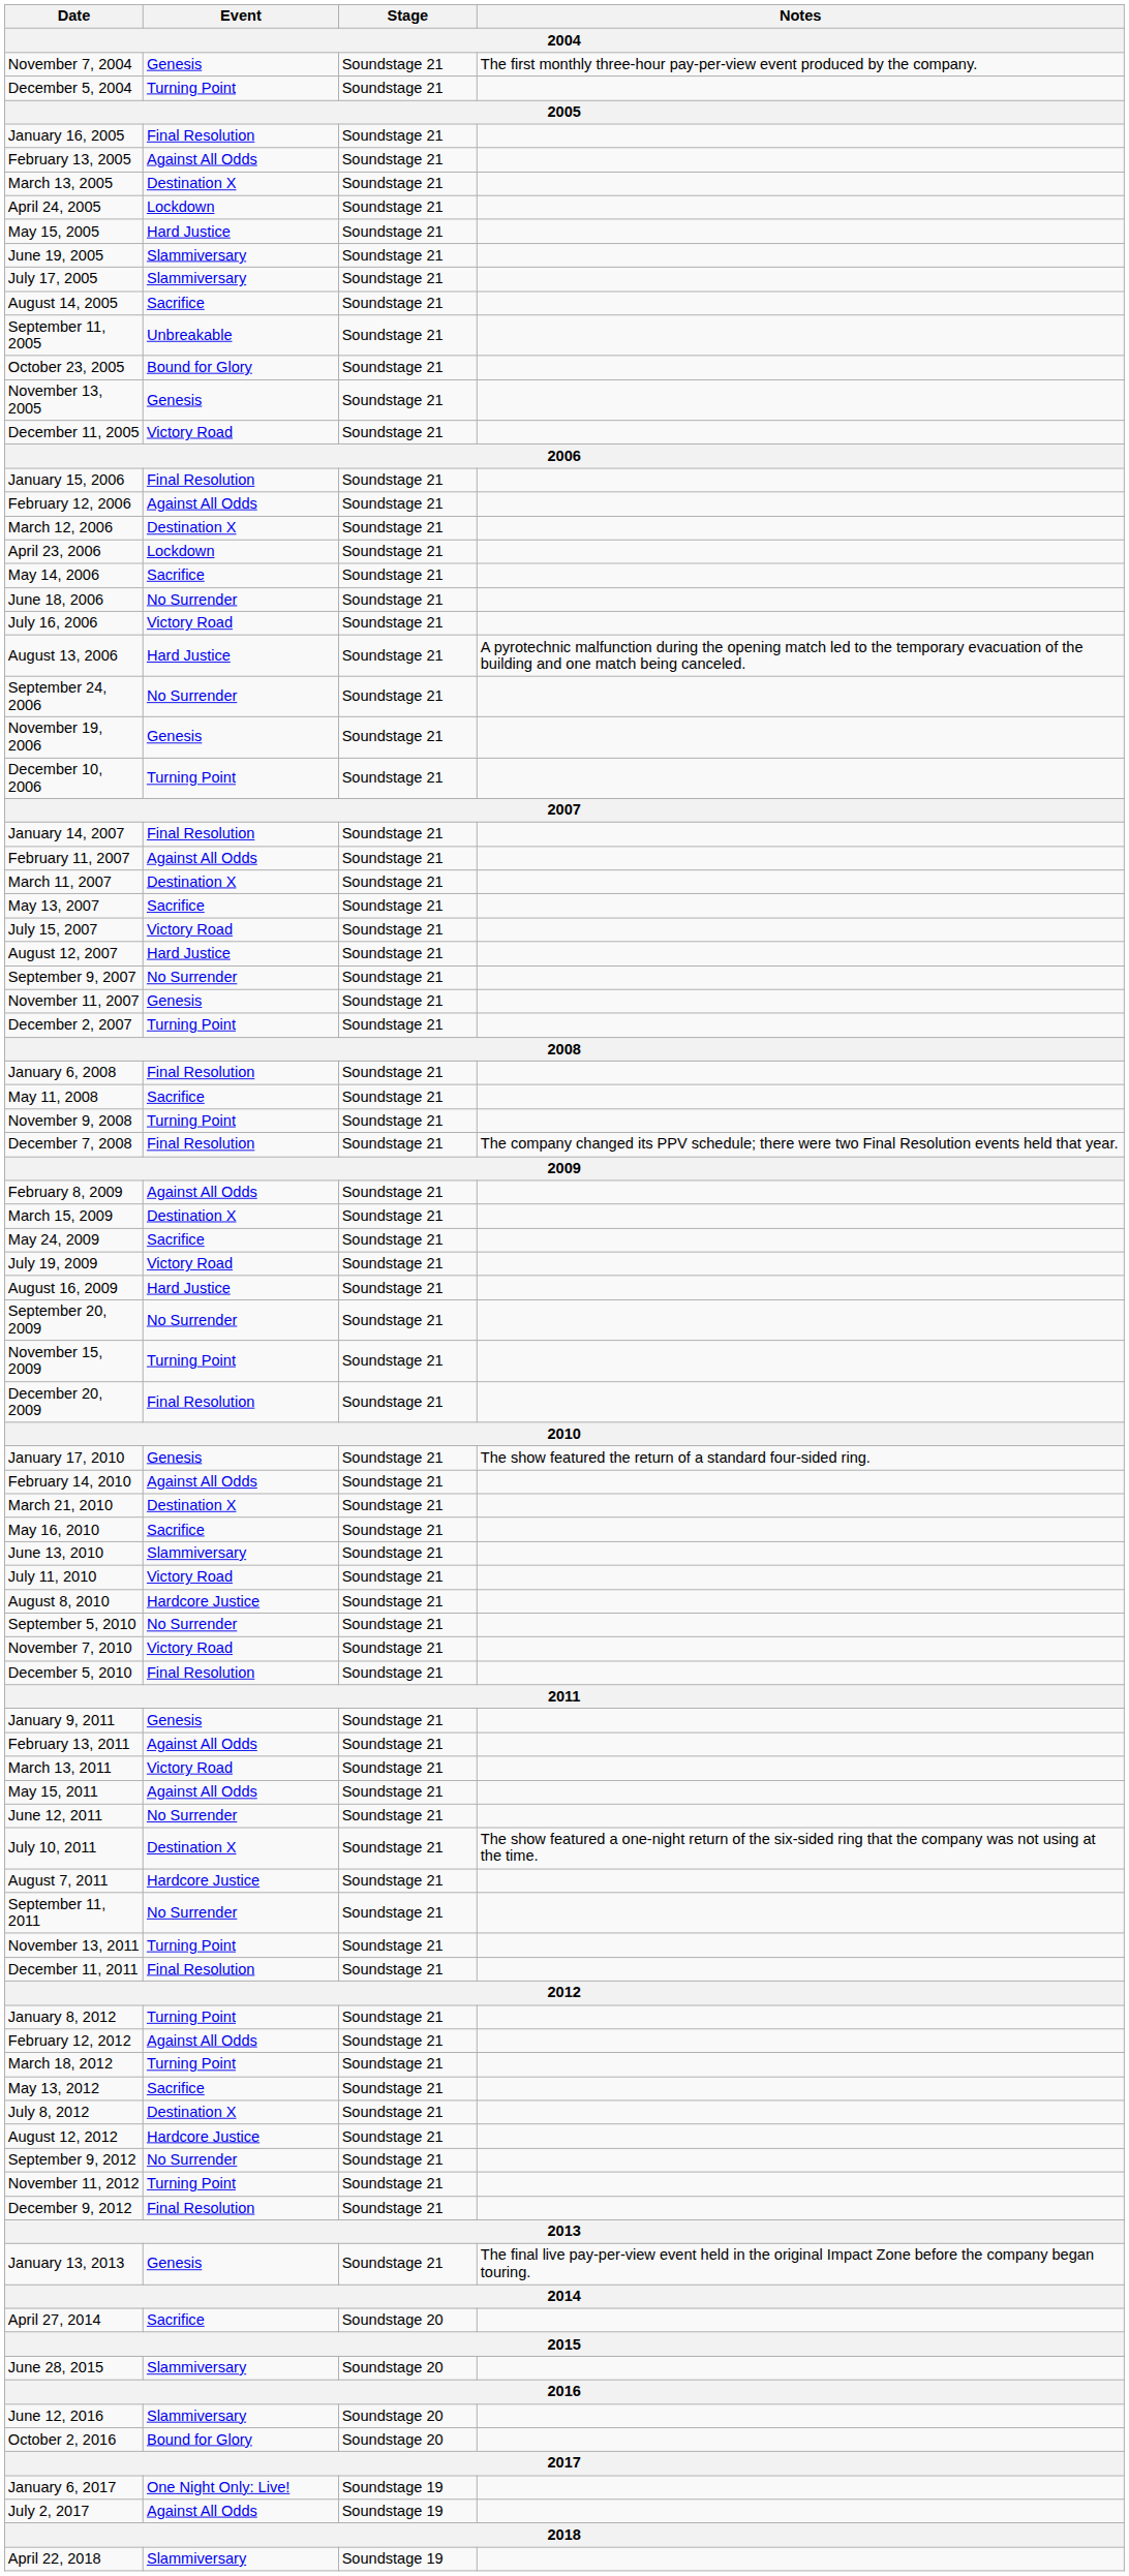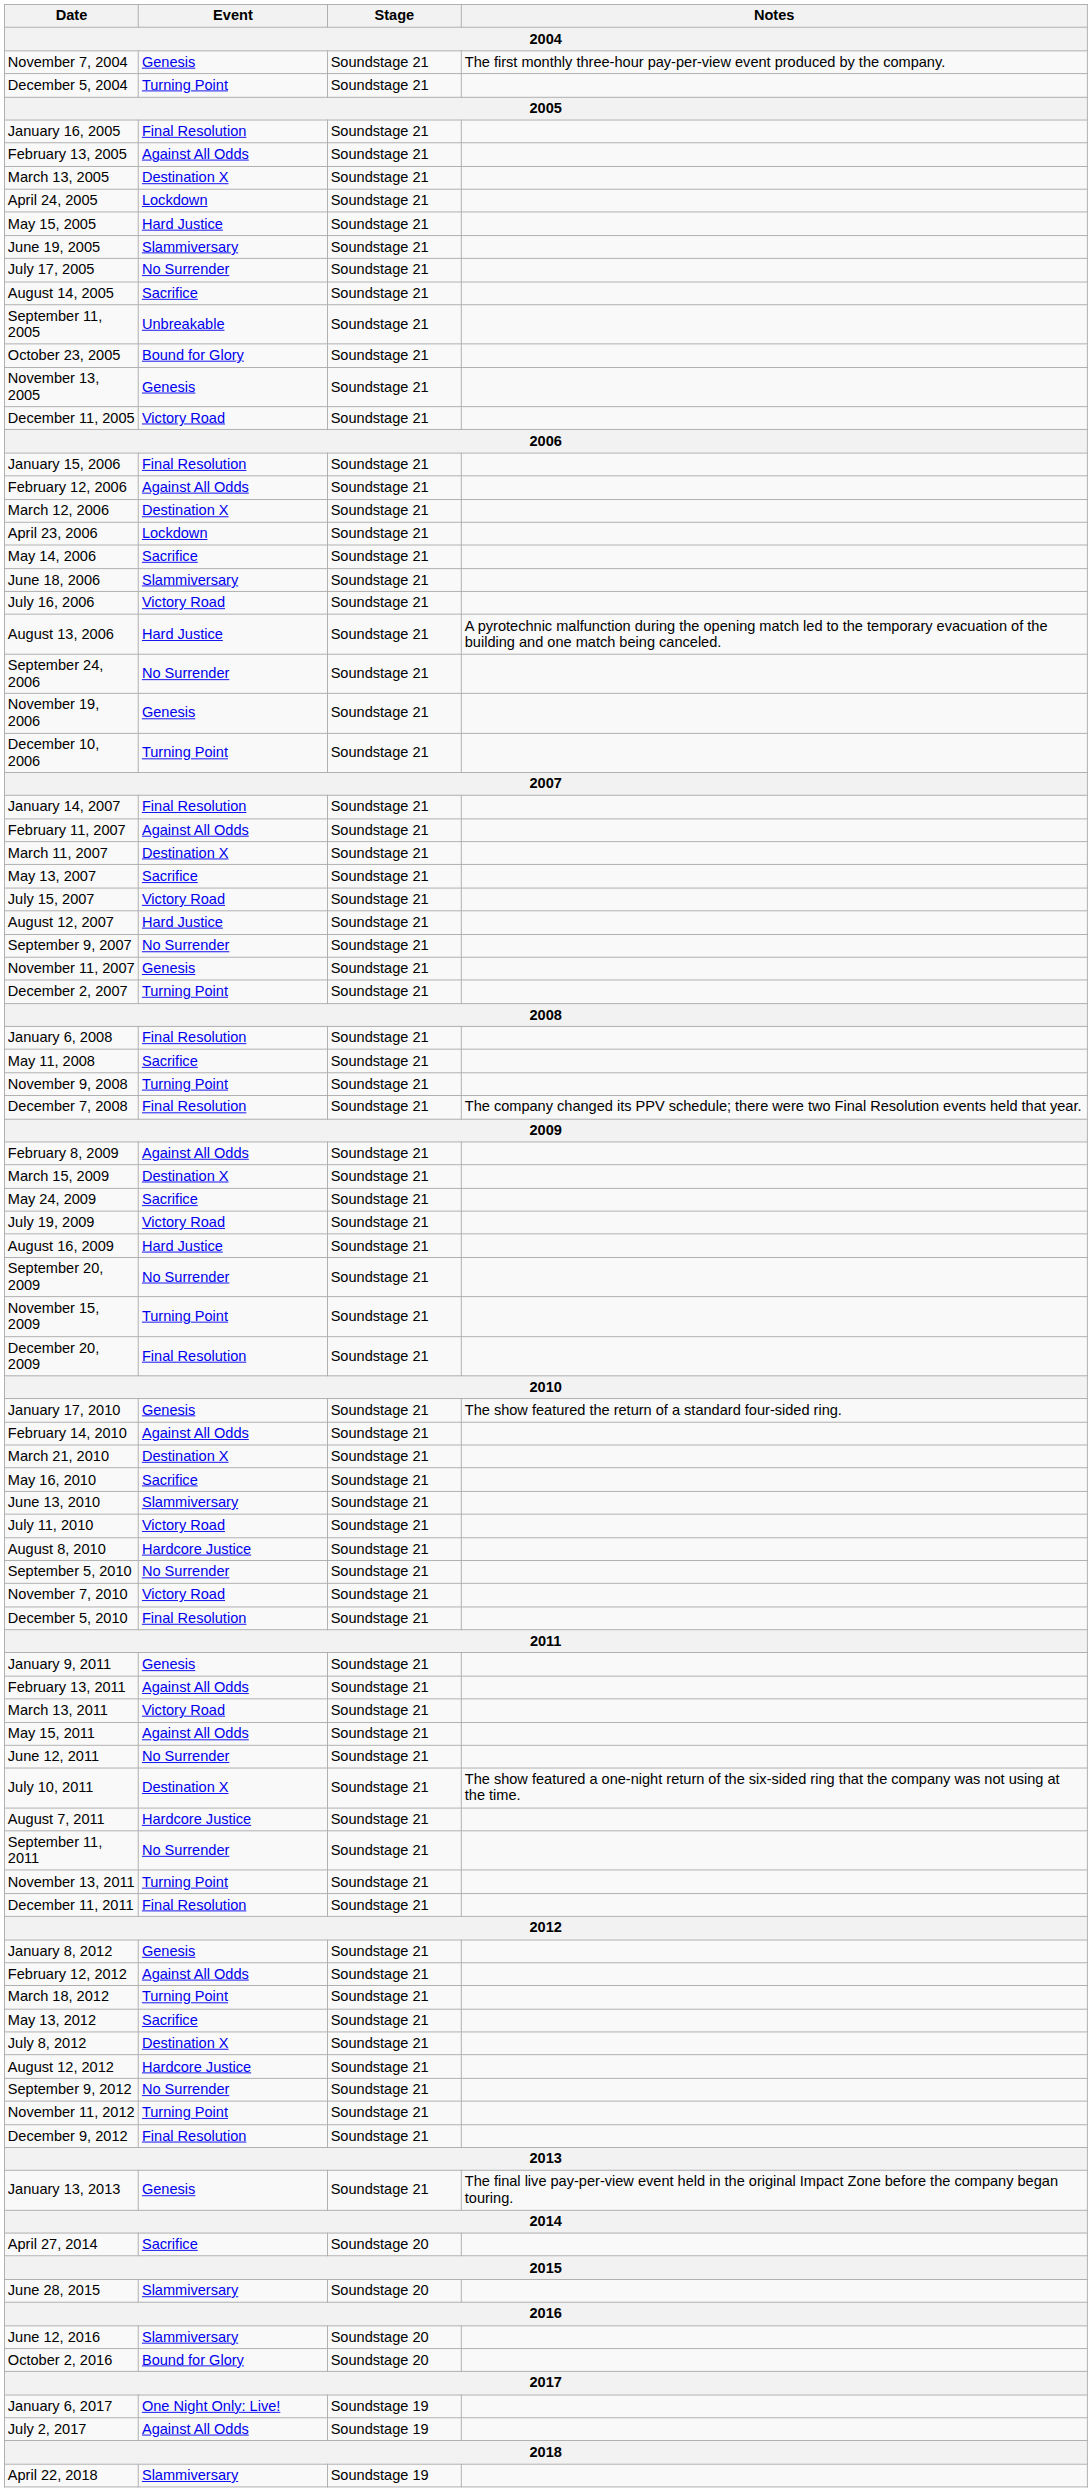 <table class="wikitable">
 <tr>
 <th style="width: 140px;">Date</th>
 <th style="width: 200px;">Event</th>
 <th style="width: 140px;">Stage</th>
 <th style="width: 680px;">Notes</th>
 </tr>
 <tr>
 <th colspan="4">2004</th>
 </tr>
 <tr>
 <td>November 7, 2004</td>
 <td><a href='#'>Genesis</a></td>
 <td>Soundstage 21</td>
 <td>The first monthly three-hour pay-per-view event produced by the company.</td>
 </tr>
 <tr>
 <td>December 5, 2004</td>
 <td><a href='#'>Turning Point</a></td>
 <td>Soundstage 21</td>
 <td></td>
 </tr>
 <tr>
 <th colspan="4">2005</th>
 </tr>
 <tr>
 <td>January 16, 2005</td>
 <td><a href='#'>Final Resolution</a></td>
 <td>Soundstage 21</td>
 <td></td>
 </tr>
 <tr>
 <td>February 13, 2005</td>
 <td><a href='#'>Against All Odds</a></td>
 <td>Soundstage 21</td>
 <td></td>
 </tr>
 <tr>
 <td>March 13, 2005</td>
 <td><a href='#'>Destination X</a></td>
 <td>Soundstage 21</td>
 <td></td>
 </tr>
 <tr>
 <td>April 24, 2005</td>
 <td><a href='#'>Lockdown</a></td>
 <td>Soundstage 21</td>
 <td></td>
 </tr>
 <tr>
 <td>May 15, 2005</td>
 <td><a href='#'>Hard Justice</a></td>
 <td>Soundstage 21</td>
 <td></td>
 </tr>
 <tr>
 <td>June 19, 2005</td>
 <td><a href='#'>Slammiversary</a></td>
 <td>Soundstage 21</td>
 <td></td>
 </tr>
 <tr>
 <td>July 17, 2005</td>
-<td><a href='#'>Slammiversary</a></td>
+<td><a href='#'>No Surrender</a></td>
 <td>Soundstage 21</td>
 <td></td>
 </tr>
 <tr>
 <td>August 14, 2005</td>
 <td><a href='#'>Sacrifice</a></td>
 <td>Soundstage 21</td>
 <td></td>
 </tr>
 <tr>
 <td>September 11, 2005</td>
 <td><a href='#'>Unbreakable</a></td>
 <td>Soundstage 21</td>
 <td></td>
 </tr>
 <tr>
 <td>October 23, 2005</td>
 <td><a href='#'>Bound for Glory</a></td>
 <td>Soundstage 21</td>
 <td></td>
 </tr>
 <tr>
 <td>November 13, 2005</td>
 <td><a href='#'>Genesis</a></td>
 <td>Soundstage 21</td>
 <td></td>
 </tr>
 <tr>
 <td>December 11, 2005</td>
 <td><a href='#'>Victory Road</a></td>
 <td>Soundstage 21</td>
 <td></td>
 </tr>
 <tr>
 <th colspan="4">2006</th>
 </tr>
 <tr>
 <td>January 15, 2006</td>
 <td><a href='#'>Final Resolution</a></td>
 <td>Soundstage 21</td>
 <td></td>
 </tr>
 <tr>
 <td>February 12, 2006</td>
 <td><a href='#'>Against All Odds</a></td>
 <td>Soundstage 21</td>
 <td></td>
 </tr>
 <tr>
 <td>March 12, 2006</td>
 <td><a href='#'>Destination X</a></td>
 <td>Soundstage 21</td>
 <td></td>
 </tr>
 <tr>
 <td>April 23, 2006</td>
 <td><a href='#'>Lockdown</a></td>
 <td>Soundstage 21</td>
 <td></td>
 </tr>
 <tr>
 <td>May 14, 2006</td>
 <td><a href='#'>Sacrifice</a></td>
 <td>Soundstage 21</td>
 <td></td>
 </tr>
 <tr>
 <td>June 18, 2006</td>
-<td><a href='#'>No Surrender</a></td>
+<td><a href='#'>Slammiversary</a></td>
 <td>Soundstage 21</td>
 <td></td>
 </tr>
 <tr>
 <td>July 16, 2006</td>
 <td><a href='#'>Victory Road</a></td>
 <td>Soundstage 21</td>
 <td></td>
 </tr>
 <tr>
 <td>August 13, 2006</td>
 <td><a href='#'>Hard Justice</a></td>
 <td>Soundstage 21</td>
 <td>A pyrotechnic malfunction during the opening match led to the temporary evacuation of the building and one match being canceled.</td>
 </tr>
 <tr>
 <td>September 24, 2006</td>
 <td><a href='#'>No Surrender</a></td>
 <td>Soundstage 21</td>
 <td></td>
 </tr>
 <tr>
 <td>November 19, 2006</td>
 <td><a href='#'>Genesis</a></td>
 <td>Soundstage 21</td>
 <td></td>
 </tr>
 <tr>
 <td>December 10, 2006</td>
 <td><a href='#'>Turning Point</a></td>
 <td>Soundstage 21</td>
 <td></td>
 </tr>
 <tr>
 <th colspan="4">2007</th>
 </tr>
 <tr>
 <td>January 14, 2007</td>
 <td><a href='#'>Final Resolution</a></td>
 <td>Soundstage 21</td>
 <td></td>
 </tr>
 <tr>
 <td>February 11, 2007</td>
 <td><a href='#'>Against All Odds</a></td>
 <td>Soundstage 21</td>
 <td></td>
 </tr>
 <tr>
 <td>March 11, 2007</td>
 <td><a href='#'>Destination X</a></td>
 <td>Soundstage 21</td>
 <td></td>
 </tr>
 <tr>
 <td>May 13, 2007</td>
 <td><a href='#'>Sacrifice</a></td>
 <td>Soundstage 21</td>
 <td></td>
 </tr>
 <tr>
 <td>July 15, 2007</td>
 <td><a href='#'>Victory Road</a></td>
 <td>Soundstage 21</td>
 <td></td>
 </tr>
 <tr>
 <td>August 12, 2007</td>
 <td><a href='#'>Hard Justice</a></td>
 <td>Soundstage 21</td>
 <td></td>
 </tr>
 <tr>
 <td>September 9, 2007</td>
 <td><a href='#'>No Surrender</a></td>
 <td>Soundstage 21</td>
 <td></td>
 </tr>
 <tr>
 <td>November 11, 2007</td>
 <td><a href='#'>Genesis</a></td>
 <td>Soundstage 21</td>
 <td></td>
 </tr>
 <tr>
 <td>December 2, 2007</td>
 <td><a href='#'>Turning Point</a></td>
 <td>Soundstage 21</td>
 <td></td>
 </tr>
 <tr>
 <th colspan="4">2008</th>
 </tr>
 <tr>
 <td>January 6, 2008</td>
 <td><a href='#'>Final Resolution</a></td>
 <td>Soundstage 21</td>
 <td></td>
 </tr>
 <tr>
 <td>May 11, 2008</td>
 <td><a href='#'>Sacrifice</a></td>
 <td>Soundstage 21</td>
 <td></td>
 </tr>
 <tr>
 <td>November 9, 2008</td>
 <td><a href='#'>Turning Point</a></td>
 <td>Soundstage 21</td>
 <td></td>
 </tr>
 <tr>
 <td>December 7, 2008</td>
 <td><a href='#'>Final Resolution</a></td>
 <td>Soundstage 21</td>
 <td>The company changed its PPV schedule; there were two Final Resolution events held that year.</td>
 </tr>
 <tr>
 <th colspan="4">2009</th>
 </tr>
 <tr>
 <td>February 8, 2009</td>
 <td><a href='#'>Against All Odds</a></td>
 <td>Soundstage 21</td>
 <td></td>
 </tr>
 <tr>
 <td>March 15, 2009</td>
 <td><a href='#'>Destination X</a></td>
 <td>Soundstage 21</td>
 <td></td>
 </tr>
 <tr>
 <td>May 24, 2009</td>
 <td><a href='#'>Sacrifice</a></td>
 <td>Soundstage 21</td>
 <td></td>
 </tr>
 <tr>
 <td>July 19, 2009</td>
 <td><a href='#'>Victory Road</a></td>
 <td>Soundstage 21</td>
 <td></td>
 </tr>
 <tr>
 <td>August 16, 2009</td>
 <td><a href='#'>Hard Justice</a></td>
 <td>Soundstage 21</td>
 <td></td>
 </tr>
 <tr>
 <td>September 20, 2009</td>
 <td><a href='#'>No Surrender</a></td>
 <td>Soundstage 21</td>
 <td></td>
 </tr>
 <tr>
 <td>November 15, 2009</td>
 <td><a href='#'>Turning Point</a></td>
 <td>Soundstage 21</td>
 <td></td>
 </tr>
 <tr>
 <td>December 20, 2009</td>
 <td><a href='#'>Final Resolution</a></td>
 <td>Soundstage 21</td>
 <td></td>
 </tr>
 <tr>
 <th colspan="4">2010</th>
 </tr>
 <tr>
 <td>January 17, 2010</td>
 <td><a href='#'>Genesis</a></td>
 <td>Soundstage 21</td>
 <td>The show featured the return of a standard four-sided ring.</td>
 </tr>
 <tr>
 <td>February 14, 2010</td>
 <td><a href='#'>Against All Odds</a></td>
 <td>Soundstage 21</td>
 <td></td>
 </tr>
 <tr>
 <td>March 21, 2010</td>
 <td><a href='#'>Destination X</a></td>
 <td>Soundstage 21</td>
 <td></td>
 </tr>
 <tr>
 <td>May 16, 2010</td>
 <td><a href='#'>Sacrifice</a></td>
 <td>Soundstage 21</td>
 <td></td>
 </tr>
 <tr>
 <td>June 13, 2010</td>
 <td><a href='#'>Slammiversary</a></td>
 <td>Soundstage 21</td>
 <td></td>
 </tr>
 <tr>
 <td>July 11, 2010</td>
 <td><a href='#'>Victory Road</a></td>
 <td>Soundstage 21</td>
 <td></td>
 </tr>
 <tr>
 <td>August 8, 2010</td>
 <td><a href='#'>Hardcore Justice</a></td>
 <td>Soundstage 21</td>
 <td></td>
 </tr>
 <tr>
 <td>September 5, 2010</td>
 <td><a href='#'>No Surrender</a></td>
 <td>Soundstage 21</td>
 <td></td>
 </tr>
 <tr>
 <td>November 7, 2010</td>
 <td><a href='#'>Victory Road</a></td>
 <td>Soundstage 21</td>
 <td></td>
 </tr>
 <tr>
 <td>December 5, 2010</td>
 <td><a href='#'>Final Resolution</a></td>
 <td>Soundstage 21</td>
 <td></td>
 </tr>
 <tr>
 <th colspan="4">2011</th>
 </tr>
 <tr>
 <td>January 9, 2011</td>
 <td><a href='#'>Genesis</a></td>
 <td>Soundstage 21</td>
 <td></td>
 </tr>
 <tr>
 <td>February 13, 2011</td>
 <td><a href='#'>Against All Odds</a></td>
 <td>Soundstage 21</td>
 <td></td>
 </tr>
 <tr>
 <td>March 13, 2011</td>
 <td><a href='#'>Victory Road</a></td>
 <td>Soundstage 21</td>
 <td></td>
 </tr>
 <tr>
 <td>May 15, 2011</td>
 <td><a href='#'>Against All Odds</a></td>
 <td>Soundstage 21</td>
 <td></td>
 </tr>
 <tr>
 <td>June 12, 2011</td>
 <td><a href='#'>No Surrender</a></td>
 <td>Soundstage 21</td>
 <td></td>
 </tr>
 <tr>
 <td>July 10, 2011</td>
 <td><a href='#'>Destination X</a></td>
 <td>Soundstage 21</td>
 <td>The show featured a one-night return of the six-sided ring that the company was not using at the time.</td>
 </tr>
 <tr>
 <td>August 7, 2011</td>
 <td><a href='#'>Hardcore Justice</a></td>
 <td>Soundstage 21</td>
 <td></td>
 </tr>
 <tr>
 <td>September 11, 2011</td>
 <td><a href='#'>No Surrender</a></td>
 <td>Soundstage 21</td>
 <td></td>
 </tr>
 <tr>
 <td>November 13, 2011</td>
 <td><a href='#'>Turning Point</a></td>
 <td>Soundstage 21</td>
 <td></td>
 </tr>
 <tr>
 <td>December 11, 2011</td>
 <td><a href='#'>Final Resolution</a></td>
 <td>Soundstage 21</td>
 <td></td>
 </tr>
 <tr>
 <th colspan="4">2012</th>
 </tr>
 <tr>
 <td>January 8, 2012</td>
-<td><a href='#'>Turning Point</a></td>
+<td><a href='#'>Genesis</a></td>
 <td>Soundstage 21</td>
 <td></td>
 </tr>
 <tr>
 <td>February 12, 2012</td>
 <td><a href='#'>Against All Odds</a></td>
 <td>Soundstage 21</td>
 <td></td>
 </tr>
 <tr>
 <td>March 18, 2012</td>
 <td><a href='#'>Turning Point</a></td>
 <td>Soundstage 21</td>
 <td></td>
 </tr>
 <tr>
 <td>May 13, 2012</td>
 <td><a href='#'>Sacrifice</a></td>
 <td>Soundstage 21</td>
 <td></td>
 </tr>
 <tr>
 <td>July 8, 2012</td>
 <td><a href='#'>Destination X</a></td>
 <td>Soundstage 21</td>
 <td></td>
 </tr>
 <tr>
 <td>August 12, 2012</td>
 <td><a href='#'>Hardcore Justice</a></td>
 <td>Soundstage 21</td>
 <td></td>
 </tr>
 <tr>
 <td>September 9, 2012</td>
 <td><a href='#'>No Surrender</a></td>
 <td>Soundstage 21</td>
 <td></td>
 </tr>
 <tr>
 <td>November 11, 2012</td>
 <td><a href='#'>Turning Point</a></td>
 <td>Soundstage 21</td>
 <td></td>
 </tr>
 <tr>
 <td>December 9, 2012</td>
 <td><a href='#'>Final Resolution</a></td>
 <td>Soundstage 21</td>
 <td></td>
 </tr>
 <tr>
 <th colspan="4">2013</th>
 </tr>
 <tr>
 <td>January 13, 2013</td>
 <td><a href='#'>Genesis</a></td>
 <td>Soundstage 21</td>
 <td>The final live pay-per-view event held in the original Impact Zone before the company began touring.</td>
 </tr>
 <tr>
 <th colspan="4">2014</th>
 </tr>
 <tr>
 <td>April 27, 2014</td>
 <td><a href='#'>Sacrifice</a></td>
 <td>Soundstage 20</td>
 <td></td>
 </tr>
 <tr>
 <th colspan="4">2015</th>
 </tr>
 <tr>
 <td>June 28, 2015</td>
 <td><a href='#'>Slammiversary</a></td>
 <td>Soundstage 20</td>
 <td></td>
 </tr>
 <tr>
 <th colspan="4">2016</th>
 </tr>
 <tr>
 <td>June 12, 2016</td>
 <td><a href='#'>Slammiversary</a></td>
 <td>Soundstage 20</td>
 <td></td>
 </tr>
 <tr>
 <td>October 2, 2016</td>
 <td><a href='#'>Bound for Glory</a></td>
 <td>Soundstage 20</td>
 <td></td>
 </tr>
 <tr>
 <th colspan="4">2017</th>
 </tr>
 <tr>
 <td>January 6, 2017</td>
 <td><a href='#'>One Night Only: Live!</a></td>
 <td>Soundstage 19</td>
 <td></td>
 </tr>
 <tr>
 <td>July 2, 2017</td>
 <td><a href='#'>Against All Odds</a></td>
 <td>Soundstage 19</td>
 <td></td>
 </tr>
 <tr>
 <th colspan="4">2018</th>
 </tr>
 <tr>
 <td>April 22, 2018</td>
 <td><a href='#'>Slammiversary</a></td>
 <td>Soundstage 19</td>
 <td></td>
 </tr>
 </table>
